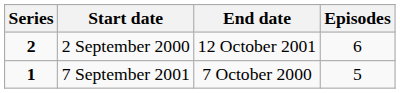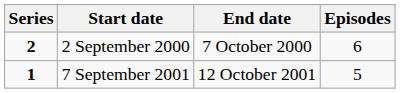 <table class="wikitable" style="text-align:center;">
 <tr>
 <th>Series</th>
 <th>Start date</th>
 <th>End date</th>
 <th>Episodes</th>
 </tr>
 <tr>
 <td><strong>2</strong></td>
 <td>2 September 2000</td>
-<td>12 October 2001</td>
+<td>7 October 2000</td>
 <td>6</td>
 </tr>
 <tr>
 <td><strong>1</strong></td>
 <td>7 September 2001</td>
-<td>7 October 2000</td>
+<td>12 October 2001</td>
 <td>5</td>
 </tr>
 </table>
